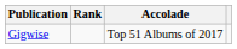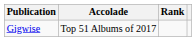 <table class="sortable wikitable">
 <tr>
 <th>Publication</th>
+<th>Accolade</th>
 <th>Rank</th>
-<th>Accolade</th>
 <th class="unsortable"></th>
 </tr>
 <tr>
 <td><a href='#'>Gigwise</a></td>
+<td>Top 51 Albums of 2017</td>
 <td></td>
-<td>Top 51 Albums of 2017</td>
 <td></td>
 </tr>
 </table>
